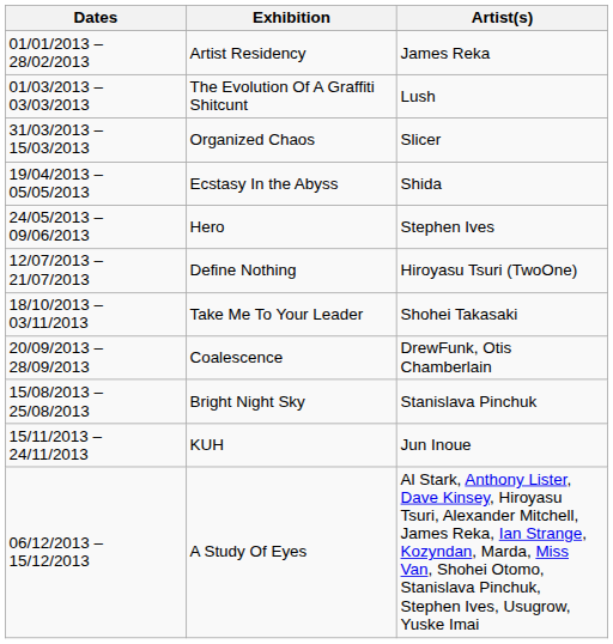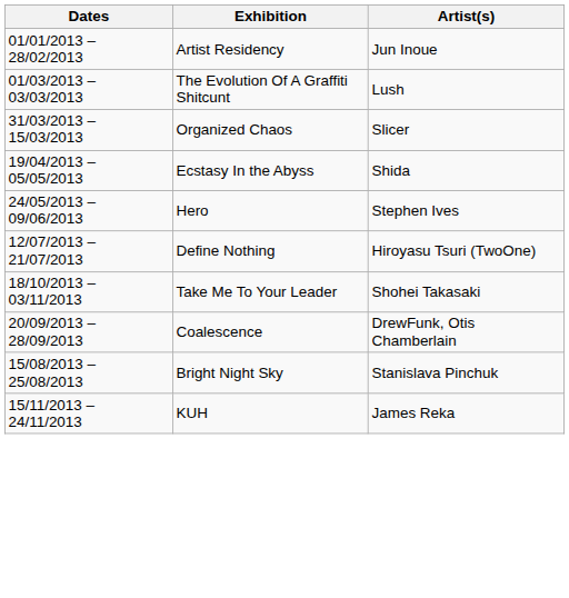 <table class="wikitable" width="600">
 <tr>
 <th scope="col" width="30%">Dates</th>
 <th scope="col" width="35%">Exhibition</th>
 <th scope="col" width="35%">Artist(s)</th>
 </tr>
 <tr>
 <td>01/01/2013 – 28/02/2013</td>
 <td>Artist Residency</td>
-<td>James Reka</td>
+<td>Jun Inoue</td>
 </tr>
 <tr>
 <td>01/03/2013 – 03/03/2013</td>
 <td>The Evolution Of A Graffiti Shitcunt</td>
 <td>Lush</td>
 </tr>
 <tr>
 <td>31/03/2013 – 15/03/2013</td>
 <td>Organized Chaos</td>
 <td>Slicer</td>
 </tr>
 <tr>
 <td>19/04/2013 – 05/05/2013</td>
 <td>Ecstasy In the Abyss</td>
 <td>Shida</td>
 </tr>
 <tr>
 <td>24/05/2013 – 09/06/2013</td>
 <td>Hero</td>
 <td>Stephen Ives</td>
 </tr>
 <tr>
 <td>12/07/2013 – 21/07/2013</td>
 <td>Define Nothing</td>
 <td>Hiroyasu Tsuri (TwoOne)</td>
 </tr>
 <tr>
 <td>18/10/2013 – 03/11/2013</td>
 <td>Take Me To Your Leader </td>
 <td>Shohei Takasaki</td>
 </tr>
 <tr>
 <td>20/09/2013 – 28/09/2013</td>
 <td>Coalescence</td>
 <td>DrewFunk, Otis Chamberlain</td>
 </tr>
 <tr>
 <td>15/08/2013 – 25/08/2013</td>
 <td>Bright Night Sky</td>
 <td>Stanislava Pinchuk</td>
 </tr>
 <tr>
 <td>15/11/2013 – 24/11/2013</td>
 <td>KUH</td>
-<td>Jun Inoue</td>
-</tr>
-<tr>
-<td>06/12/2013 – 15/12/2013</td>
-<td>A Study Of Eyes</td>
-<td>Al Stark, <a href='#'>Anthony Lister</a>, <a href='#'>Dave Kinsey</a>, Hiroyasu Tsuri, Alexander Mitchell, James Reka, <a href='#'>Ian Strange</a>, <a href='#'>Kozyndan</a>, Marda, <a href='#'>Miss Van</a>, Shohei Otomo, Stanislava Pinchuk, Stephen Ives, Usugrow, Yuske Imai</td>
+<td>James Reka</td>
 </tr>
 </table>
